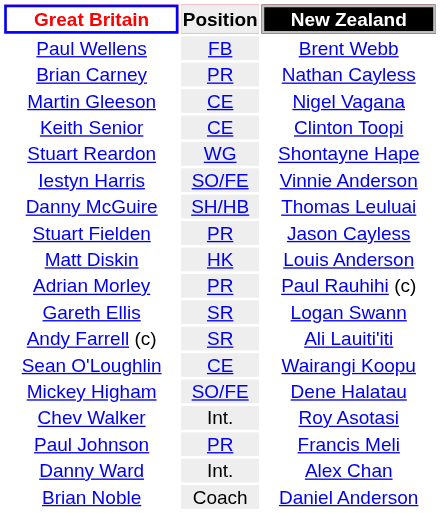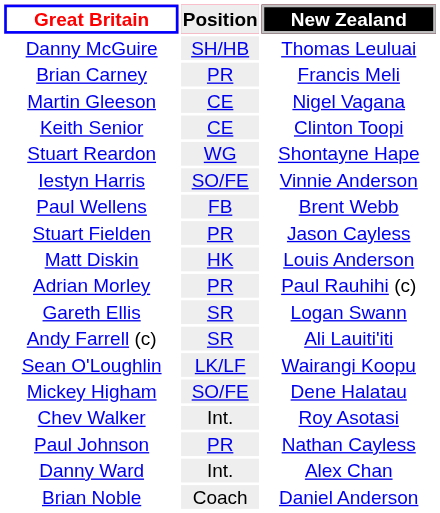 <table align=right style="font-size:90%; margin-left:1em">
 <tr bgcolor=#FF0033>
 <th align="centre" width="126" style="border: 2px solid blue; background: white; color: red">Great Britain</th>
 <th align="center" style="background: #eeeeee; color: black">Position</th>
 <th align="centre" width="126" style="border: 2px solid silver; background: black; color: white">New Zealand</th>
 </tr>
 <tr>
-<td align="center"><a href='#'>Paul Wellens</a></td>
-<td align="center" style="background: #eeeeee"><a href='#'>FB</a></td>
-<td align="center"><a href='#'>Brent Webb</a></td>
+<td align="center"><a href='#'>Danny McGuire</a></td>
+<td align="center" style="background: #eeeeee"><a href='#'>SH/HB</a></td>
+<td align="center"><a href='#'>Thomas Leuluai</a></td>
 </tr>
 <tr>
 <td align="center"><a href='#'>Brian Carney</a></td>
 <td align="center" style="background: #eeeeee"><a href='#'>PR</a></td>
-<td align="center"><a href='#'>Nathan Cayless</a></td>
+<td align="center"><a href='#'>Francis Meli</a></td>
 </tr>
 <tr>
 <td align="center"><a href='#'>Martin Gleeson</a></td>
 <td align="center" style="background: #eeeeee"><a href='#'>CE</a></td>
 <td align="center"><a href='#'>Nigel Vagana</a></td>
 </tr>
 <tr>
 <td align="center"><a href='#'>Keith Senior</a></td>
 <td align="center" style="background: #eeeeee"><a href='#'>CE</a></td>
 <td align="center"><a href='#'>Clinton Toopi</a></td>
 </tr>
 <tr>
 <td align="center"><a href='#'>Stuart Reardon</a></td>
 <td align="center" style="background: #eeeeee"><a href='#'>WG</a></td>
 <td align="center"><a href='#'>Shontayne Hape</a></td>
 </tr>
 <tr>
 <td align="center"><a href='#'>Iestyn Harris</a></td>
 <td align="center" style="background: #eeeeee"><a href='#'>SO/FE</a></td>
 <td align="center"><a href='#'>Vinnie Anderson</a></td>
 </tr>
 <tr>
-<td align="center"><a href='#'>Danny McGuire</a></td>
-<td align="center" style="background: #eeeeee"><a href='#'>SH/HB</a></td>
-<td align="center"><a href='#'>Thomas Leuluai</a></td>
+<td align="center"><a href='#'>Paul Wellens</a></td>
+<td align="center" style="background: #eeeeee"><a href='#'>FB</a></td>
+<td align="center"><a href='#'>Brent Webb</a></td>
 </tr>
 <tr>
 <td align="center"><a href='#'>Stuart Fielden</a></td>
 <td align="center" style="background: #eeeeee"><a href='#'>PR</a></td>
 <td align="center"><a href='#'>Jason Cayless</a></td>
 </tr>
 <tr>
 <td align="center"><a href='#'>Matt Diskin</a></td>
 <td align="center" style="background: #eeeeee"><a href='#'>HK</a></td>
 <td align="center"><a href='#'>Louis Anderson</a></td>
 </tr>
 <tr>
 <td align="center"><a href='#'>Adrian Morley</a></td>
 <td align="center" style="background: #eeeeee"><a href='#'>PR</a></td>
 <td align="center"><a href='#'>Paul Rauhihi</a> (c)</td>
 </tr>
 <tr>
 <td align="center"><a href='#'>Gareth Ellis</a></td>
 <td align="center" style="background: #eeeeee"><a href='#'>SR</a></td>
 <td align="center"><a href='#'>Logan Swann</a></td>
 </tr>
 <tr>
 <td align="center"><a href='#'>Andy Farrell</a> (c)</td>
 <td align="center" style="background: #eeeeee"><a href='#'>SR</a></td>
 <td align="center"><a href='#'>Ali Lauiti'iti</a></td>
 </tr>
 <tr>
 <td align="center"><a href='#'>Sean O'Loughlin</a></td>
-<td align="center" style="background: #eeeeee"><a href='#'>CE</a></td>
+<td align="center" style="background: #eeeeee"><a href='#'>LK/LF</a></td>
 <td align="center"><a href='#'>Wairangi Koopu</a></td>
 </tr>
 <tr>
 <td align="center"><a href='#'>Mickey Higham</a></td>
 <td align="center" style="background: #eeeeee"><a href='#'>SO/FE</a></td>
 <td align="center"><a href='#'>Dene Halatau</a></td>
 </tr>
 <tr>
 <td align="center"><a href='#'>Chev Walker</a></td>
 <td align="center" style="background: #eeeeee">Int.</td>
 <td align="center"><a href='#'>Roy Asotasi</a></td>
 </tr>
 <tr>
 <td align="center"><a href='#'>Paul Johnson</a></td>
 <td align="center" style="background: #eeeeee"><a href='#'>PR</a></td>
-<td align="center"><a href='#'>Francis Meli</a></td>
+<td align="center"><a href='#'>Nathan Cayless</a></td>
 </tr>
 <tr>
 <td align="center"><a href='#'>Danny Ward</a></td>
 <td align="center" style="background: #eeeeee">Int.</td>
 <td align="center"><a href='#'>Alex Chan</a></td>
 </tr>
 <tr>
 <td align="center"><a href='#'>Brian Noble</a></td>
 <td align="center" style="background: #eeeeee">Coach</td>
 <td align="center"><a href='#'>Daniel Anderson</a></td>
 </tr>
 </table>
